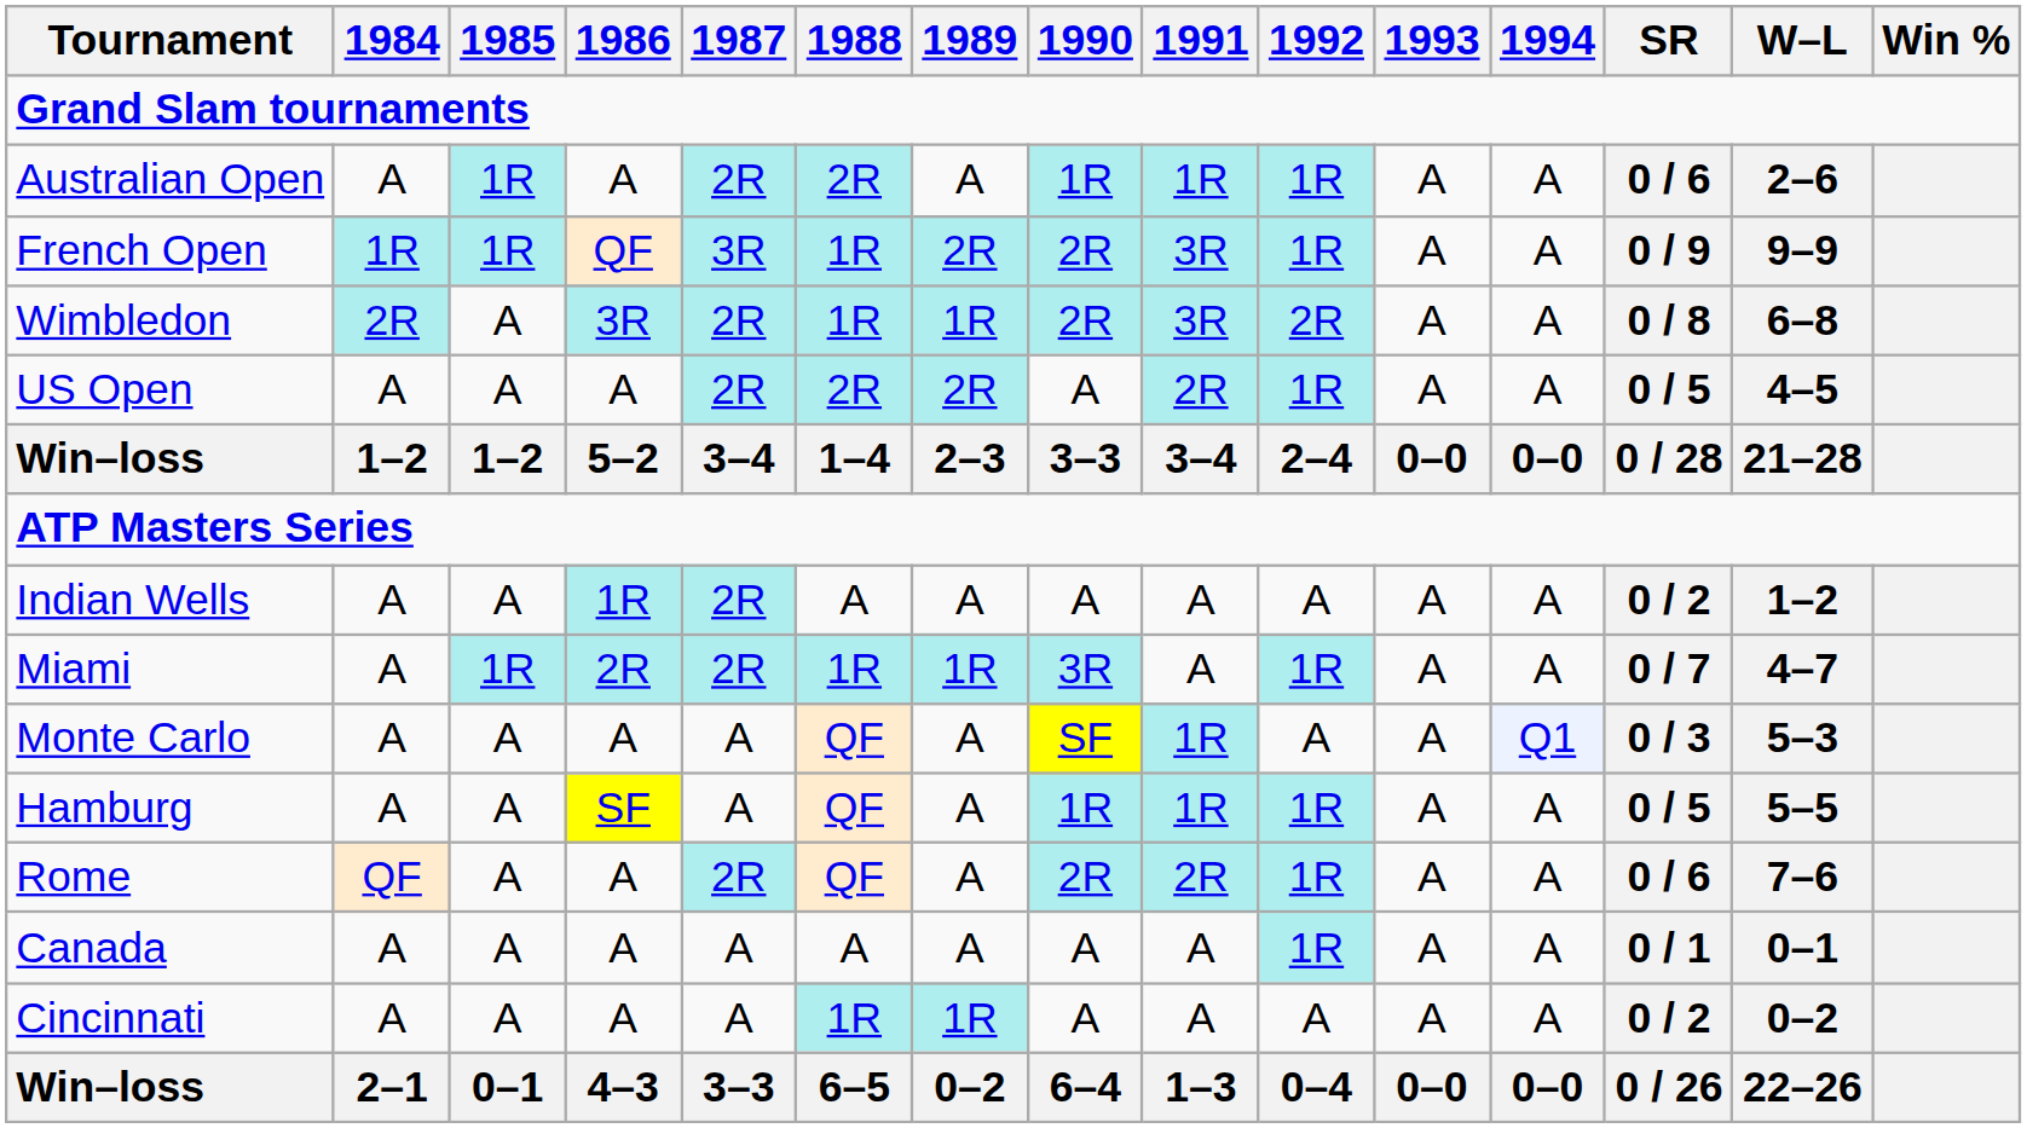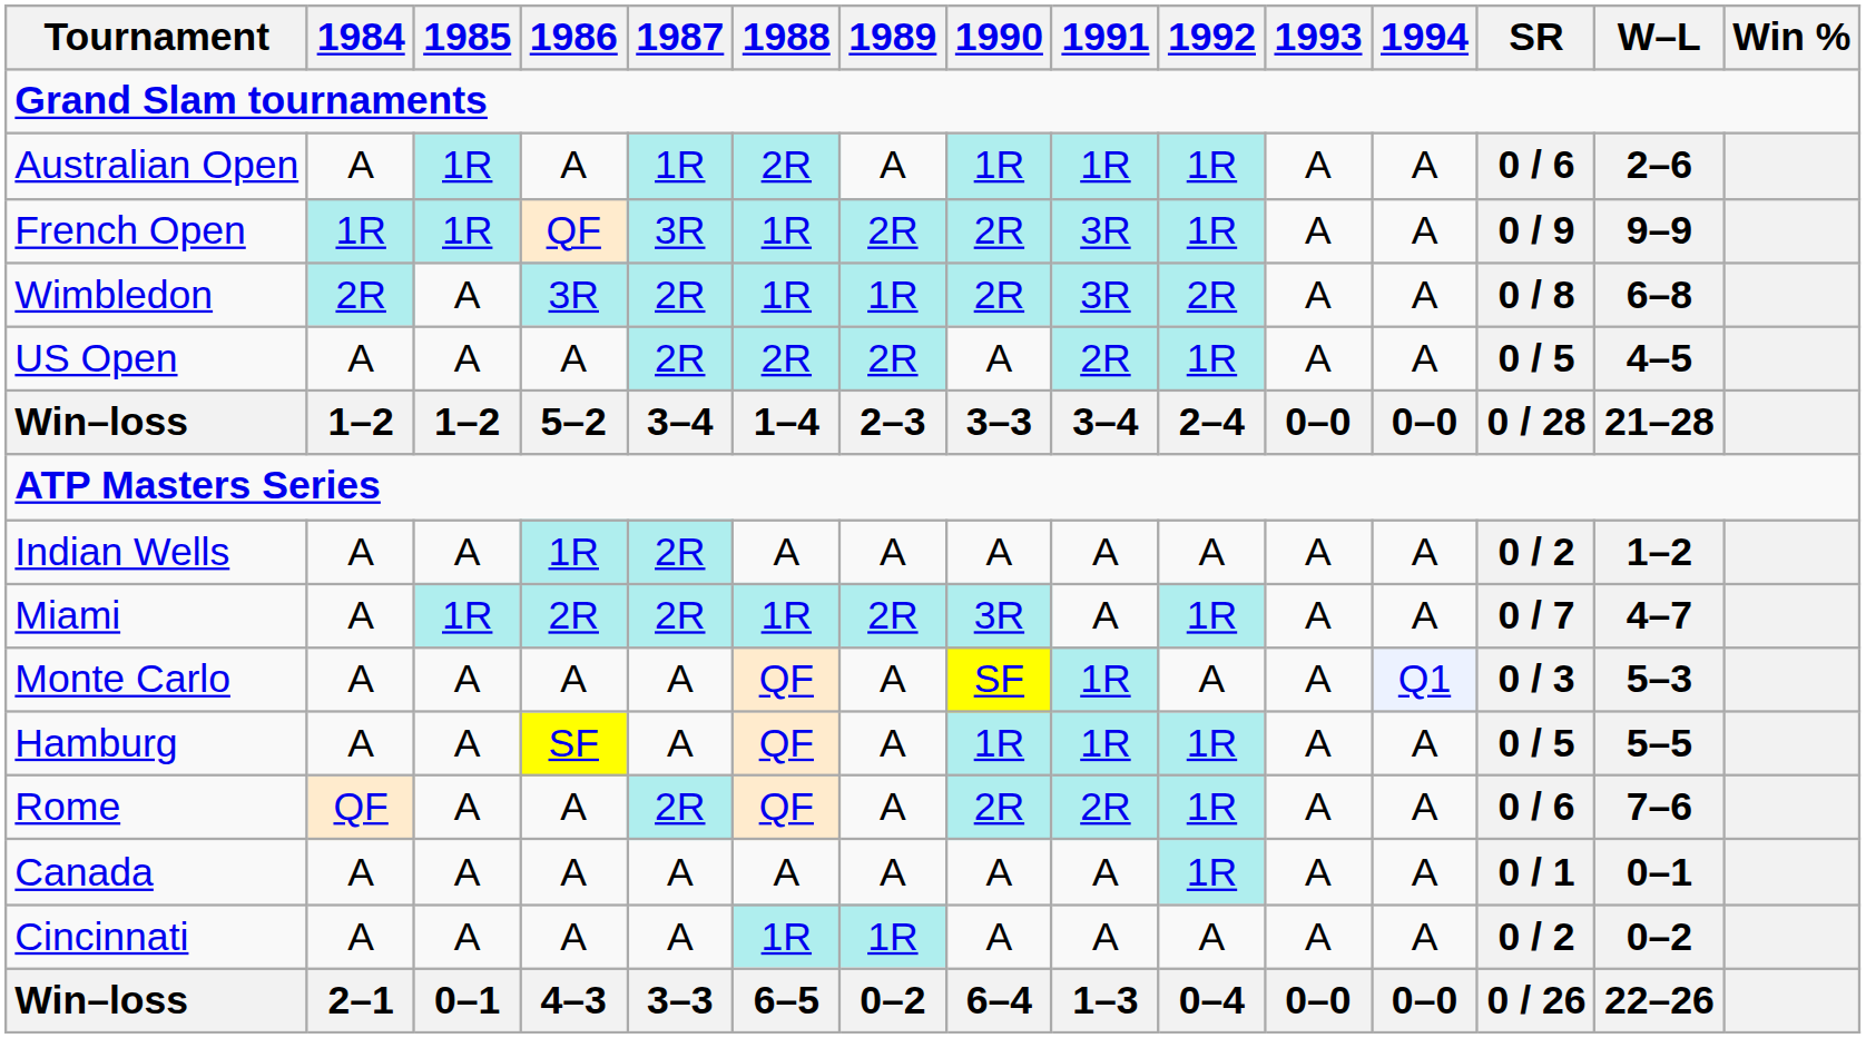 <table class=wikitable style=text-align:center;font-size:97%>
 <tr>
 <th>Tournament</th>
 <th><a href='#'>1984</a></th>
 <th><a href='#'>1985</a></th>
 <th><a href='#'>1986</a></th>
 <th><a href='#'>1987</a></th>
 <th><a href='#'>1988</a></th>
 <th><a href='#'>1989</a></th>
 <th><a href='#'>1990</a></th>
 <th><a href='#'>1991</a></th>
 <th><a href='#'>1992</a></th>
 <th><a href='#'>1993</a></th>
 <th><a href='#'>1994</a></th>
 <th>SR</th>
 <th>W–L</th>
 <th>Win %</th>
 </tr>
 <tr>
 <td colspan=23 align=left><strong><a href='#'>Grand Slam tournaments</a></strong></td>
 </tr>
 <tr>
 <td align=left><a href='#'>Australian Open</a></td>
 <td>A</td>
 <td bgcolor=afeeee><a href='#'>1R</a></td>
 <td>A</td>
-<td bgcolor=afeeee><a href='#'>2R</a></td>
+<td bgcolor=afeeee><a href='#'>1R</a></td>
 <td bgcolor=afeeee><a href='#'>2R</a></td>
 <td>A</td>
 <td bgcolor=afeeee><a href='#'>1R</a></td>
 <td bgcolor=afeeee><a href='#'>1R</a></td>
 <td bgcolor=afeeee><a href='#'>1R</a></td>
 <td>A</td>
 <td>A</td>
 <th>0 / 6</th>
 <th>2–6</th>
 <th></th>
 </tr>
 <tr>
 <td align=left><a href='#'>French Open</a></td>
 <td bgcolor=afeeee><a href='#'>1R</a></td>
 <td bgcolor=afeeee><a href='#'>1R</a></td>
 <td bgcolor=ffebcd><a href='#'>QF</a></td>
 <td bgcolor=afeeee><a href='#'>3R</a></td>
 <td bgcolor=afeeee><a href='#'>1R</a></td>
 <td bgcolor=afeeee><a href='#'>2R</a></td>
 <td bgcolor=afeeee><a href='#'>2R</a></td>
 <td bgcolor=afeeee><a href='#'>3R</a></td>
 <td bgcolor=afeeee><a href='#'>1R</a></td>
 <td>A</td>
 <td>A</td>
 <th>0 / 9</th>
 <th>9–9</th>
 <th></th>
 </tr>
 <tr>
 <td align=left><a href='#'>Wimbledon</a></td>
 <td bgcolor=afeeee><a href='#'>2R</a></td>
 <td>A</td>
 <td bgcolor=afeeee><a href='#'>3R</a></td>
 <td bgcolor=afeeee><a href='#'>2R</a></td>
 <td bgcolor=afeeee><a href='#'>1R</a></td>
 <td bgcolor=afeeee><a href='#'>1R</a></td>
 <td bgcolor=afeeee><a href='#'>2R</a></td>
 <td bgcolor=afeeee><a href='#'>3R</a></td>
 <td bgcolor=afeeee><a href='#'>2R</a></td>
 <td>A</td>
 <td>A</td>
 <th>0 / 8</th>
 <th>6–8</th>
 <th></th>
 </tr>
 <tr>
 <td align=left><a href='#'>US Open</a></td>
 <td>A</td>
 <td>A</td>
 <td>A</td>
 <td bgcolor=afeeee><a href='#'>2R</a></td>
 <td bgcolor=afeeee><a href='#'>2R</a></td>
 <td bgcolor=afeeee><a href='#'>2R</a></td>
 <td>A</td>
 <td bgcolor=afeeee><a href='#'>2R</a></td>
 <td bgcolor=afeeee><a href='#'>1R</a></td>
 <td>A</td>
 <td>A</td>
 <th>0 / 5</th>
 <th>4–5</th>
 <th></th>
 </tr>
 <tr>
 <th style=text-align:left>Win–loss</th>
 <th>1–2</th>
 <th>1–2</th>
 <th>5–2</th>
 <th>3–4</th>
 <th>1–4</th>
 <th>2–3</th>
 <th>3–3</th>
 <th>3–4</th>
 <th>2–4</th>
 <th>0–0</th>
 <th>0–0</th>
 <th>0 / 28</th>
 <th>21–28</th>
 <th></th>
 </tr>
 <tr>
 <td colspan=23 align=left><strong><a href='#'>ATP Masters Series</a></strong></td>
 </tr>
 <tr>
 <td align=left><a href='#'>Indian Wells</a></td>
 <td>A</td>
 <td>A</td>
 <td bgcolor=afeeee><a href='#'>1R</a></td>
 <td bgcolor=afeeee><a href='#'>2R</a></td>
 <td>A</td>
 <td>A</td>
 <td>A</td>
 <td>A</td>
 <td>A</td>
 <td>A</td>
 <td>A</td>
 <th>0 / 2</th>
 <th>1–2</th>
 <th></th>
 </tr>
 <tr>
 <td align=left><a href='#'>Miami</a></td>
 <td>A</td>
 <td bgcolor=afeeee><a href='#'>1R</a></td>
 <td bgcolor=afeeee><a href='#'>2R</a></td>
 <td bgcolor=afeeee><a href='#'>2R</a></td>
 <td bgcolor=afeeee><a href='#'>1R</a></td>
-<td bgcolor=afeeee><a href='#'>1R</a></td>
+<td bgcolor=afeeee><a href='#'>2R</a></td>
 <td bgcolor=afeeee><a href='#'>3R</a></td>
 <td>A</td>
 <td bgcolor=afeeee><a href='#'>1R</a></td>
 <td>A</td>
 <td>A</td>
 <th>0 / 7</th>
 <th>4–7</th>
 <th></th>
 </tr>
 <tr>
 <td align=left><a href='#'>Monte Carlo</a></td>
 <td>A</td>
 <td>A</td>
 <td>A</td>
 <td>A</td>
 <td bgcolor=ffebcd><a href='#'>QF</a></td>
 <td>A</td>
 <td bgcolor=yellow><a href='#'>SF</a></td>
 <td bgcolor=afeeee><a href='#'>1R</a></td>
 <td>A</td>
 <td>A</td>
 <td bgcolor=ecf2ff><a href='#'>Q1</a></td>
 <th>0 / 3</th>
 <th>5–3</th>
 <th></th>
 </tr>
 <tr>
 <td align=left><a href='#'>Hamburg</a></td>
 <td>A</td>
 <td>A</td>
 <td bgcolor=yellow><a href='#'>SF</a></td>
 <td>A</td>
 <td bgcolor=ffebcd><a href='#'>QF</a></td>
 <td>A</td>
 <td bgcolor=afeeee><a href='#'>1R</a></td>
 <td bgcolor=afeeee><a href='#'>1R</a></td>
 <td bgcolor=afeeee><a href='#'>1R</a></td>
 <td>A</td>
 <td>A</td>
 <th>0 / 5</th>
 <th>5–5</th>
 <th></th>
 </tr>
 <tr>
 <td align=left><a href='#'>Rome</a></td>
 <td bgcolor=ffebcd><a href='#'>QF</a></td>
 <td>A</td>
 <td>A</td>
 <td bgcolor=afeeee><a href='#'>2R</a></td>
 <td bgcolor=ffebcd><a href='#'>QF</a></td>
 <td>A</td>
 <td bgcolor=afeeee><a href='#'>2R</a></td>
 <td bgcolor=afeeee><a href='#'>2R</a></td>
 <td bgcolor=afeeee><a href='#'>1R</a></td>
 <td>A</td>
 <td>A</td>
 <th>0 / 6</th>
 <th>7–6</th>
 <th></th>
 </tr>
 <tr>
 <td align=left><a href='#'>Canada</a></td>
 <td>A</td>
 <td>A</td>
 <td>A</td>
 <td>A</td>
 <td>A</td>
 <td>A</td>
 <td>A</td>
 <td>A</td>
 <td bgcolor=afeeee><a href='#'>1R</a></td>
 <td>A</td>
 <td>A</td>
 <th>0 / 1</th>
 <th>0–1</th>
 <th></th>
 </tr>
 <tr>
 <td align=left><a href='#'>Cincinnati</a></td>
 <td>A</td>
 <td>A</td>
 <td>A</td>
 <td>A</td>
 <td bgcolor=afeeee><a href='#'>1R</a></td>
 <td bgcolor=afeeee><a href='#'>1R</a></td>
 <td>A</td>
 <td>A</td>
 <td>A</td>
 <td>A</td>
 <td>A</td>
 <th>0 / 2</th>
 <th>0–2</th>
 <th></th>
 </tr>
 <tr>
 <th style=text-align:left>Win–loss</th>
 <th>2–1</th>
 <th>0–1</th>
 <th>4–3</th>
 <th>3–3</th>
 <th>6–5</th>
 <th>0–2</th>
 <th>6–4</th>
 <th>1–3</th>
 <th>0–4</th>
 <th>0–0</th>
 <th>0–0</th>
 <th>0 / 26</th>
 <th>22–26</th>
 <th></th>
 </tr>
 </table>
